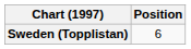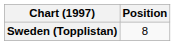 <table class="wikitable plainrowheaders" style="text-align:center">
 <tr>
 <th>Chart (1997)</th>
 <th>Position</th>
 </tr>
 <tr>
 <th scope="row">Sweden (Topplistan)</th>
-<td>6</td>
+<td>8</td>
 </tr>
 </table>
